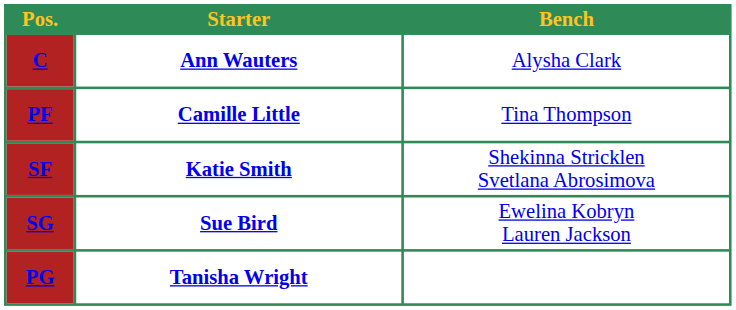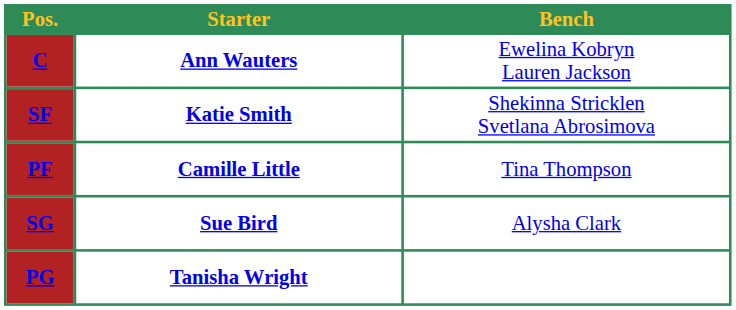 <table style="text-align: center; background:#2E8B57; color:#FFC322">
 <tr>
 <th width="50">Pos.</th>
 <th width="250">Starter</th>
 <th width="250">Bench</th>
 </tr>
 <tr style="height:40px; background:white; color:#092C57">
 <th style="background:#B22222"><a href='#'><span>C</span></a></th>
 <td><strong><a href='#'>Ann Wauters</a></strong></td>
-<td><a href='#'>Alysha Clark</a></td>
+<td><a href='#'>Ewelina Kobryn</a><br><a href='#'>Lauren Jackson</a></td>
+</tr>
+<tr style="height:40px; background:white; color:#092C57">
+<th style="background:#B22222"><a href='#'><span>SF</span></a></th>
+<td><strong><a href='#'>Katie Smith</a></strong></td>
+<td><a href='#'>Shekinna Stricklen</a><br><a href='#'>Svetlana Abrosimova</a></td>
 </tr>
 <tr style="height:40px; background:white; color:#092C57">
 <th style="background:#B22222"><a href='#'><span>PF</span></a></th>
 <td><strong><a href='#'>Camille Little</a></strong></td>
 <td><a href='#'>Tina Thompson</a></td>
 </tr>
 <tr style="height:40px; background:white; color:#092C57">
-<th style="background:#B22222"><a href='#'><span>SF</span></a></th>
-<td><strong><a href='#'>Katie Smith</a></strong></td>
-<td><a href='#'>Shekinna Stricklen</a><br><a href='#'>Svetlana Abrosimova</a></td>
-</tr>
-<tr style="height:40px; background:white; color:#092C57">
 <th style="background:#B22222"><a href='#'><span>SG</span></a></th>
 <td><strong><a href='#'>Sue Bird</a></strong></td>
-<td><a href='#'>Ewelina Kobryn</a><br><a href='#'>Lauren Jackson</a></td>
+<td><a href='#'>Alysha Clark</a></td>
 </tr>
 <tr style="height:40px; background:white; color:#092C57">
 <th style="background:#B22222"><a href='#'><span>PG</span></a></th>
 <td><strong><a href='#'>Tanisha Wright</a></strong></td>
 <td></td>
 </tr>
 </table>
